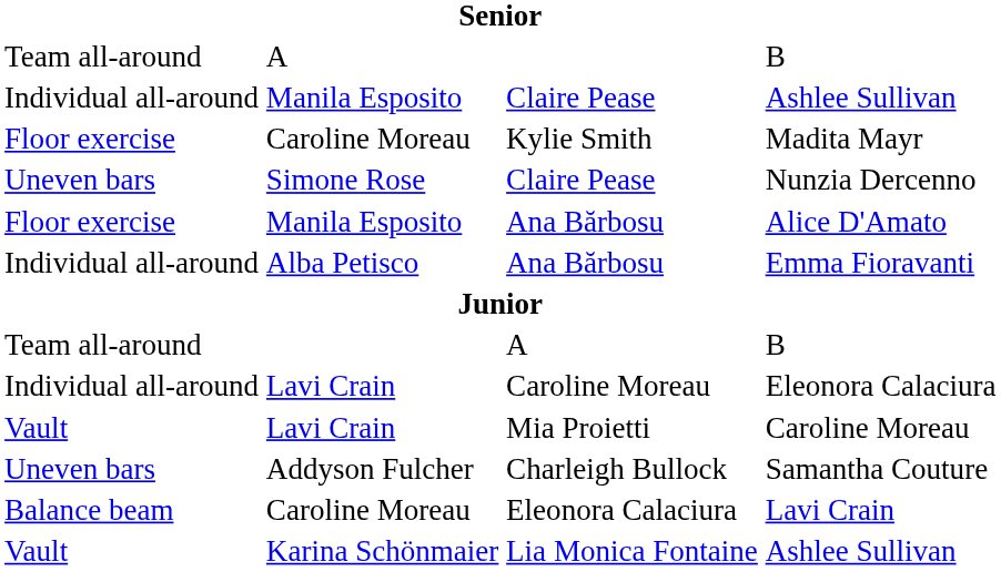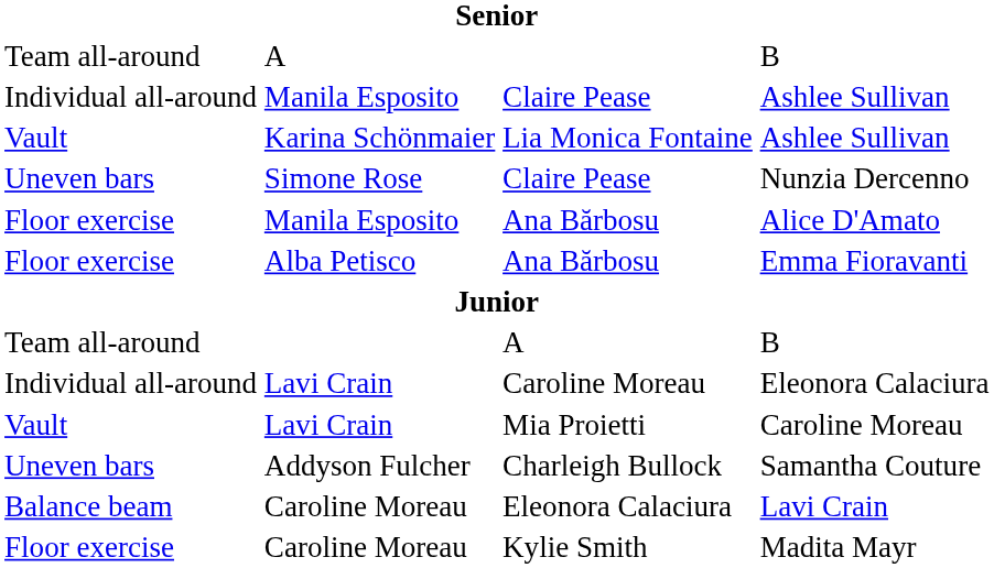 <table>
 <tr>
 <th colspan="4">Senior</th>
 </tr>
 <tr>
 <td>Team all-around</td>
 <td> A<br></td>
 <td><br></td>
 <td> B<br></td>
 </tr>
 <tr>
 <td>Individual all-around</td>
 <td> <a href='#'>Manila Esposito</a></td>
 <td> <a href='#'>Claire Pease</a></td>
 <td> <a href='#'>Ashlee Sullivan</a></td>
 </tr>
 <tr>
-<td><a href='#'>Floor exercise</a></td>
-<td> Caroline Moreau</td>
-<td> Kylie Smith</td>
-<td> Madita Mayr</td>
+<td><a href='#'>Vault</a></td>
+<td> <a href='#'>Karina Schönmaier</a></td>
+<td> <a href='#'>Lia Monica Fontaine</a></td>
+<td> <a href='#'>Ashlee Sullivan</a></td>
 </tr>
 <tr>
 <td><a href='#'>Uneven bars</a></td>
 <td> <a href='#'>Simone Rose</a></td>
 <td> <a href='#'>Claire Pease</a></td>
 <td> Nunzia Dercenno</td>
 </tr>
 <tr>
 <td><a href='#'>Floor exercise</a></td>
 <td> <a href='#'>Manila Esposito</a></td>
 <td> <a href='#'>Ana Bărbosu</a></td>
 <td> <a href='#'>Alice D'Amato</a></td>
 </tr>
 <tr>
-<td>Individual all-around</td>
+<td><a href='#'>Floor exercise</a></td>
 <td> <a href='#'>Alba Petisco</a></td>
 <td> <a href='#'>Ana Bărbosu</a></td>
 <td> <a href='#'>Emma Fioravanti</a></td>
 </tr>
 <tr>
 <th colspan="4">Junior</th>
 </tr>
 <tr>
 <td>Team all-around</td>
 <td><br></td>
 <td> A<br></td>
 <td> B<br></td>
 </tr>
 <tr>
 <td>Individual all-around</td>
 <td> <a href='#'>Lavi Crain</a></td>
 <td> Caroline Moreau</td>
 <td> Eleonora Calaciura</td>
 </tr>
 <tr>
 <td><a href='#'>Vault</a></td>
 <td> <a href='#'>Lavi Crain</a></td>
 <td> Mia Proietti</td>
 <td> Caroline Moreau</td>
 </tr>
 <tr>
 <td><a href='#'>Uneven bars</a></td>
 <td> Addyson Fulcher</td>
 <td> Charleigh Bullock</td>
 <td> Samantha Couture</td>
 </tr>
 <tr>
 <td><a href='#'>Balance beam</a></td>
 <td> Caroline Moreau</td>
 <td> Eleonora Calaciura</td>
 <td> <a href='#'>Lavi Crain</a></td>
 </tr>
 <tr>
-<td><a href='#'>Vault</a></td>
-<td> <a href='#'>Karina Schönmaier</a></td>
-<td> <a href='#'>Lia Monica Fontaine</a></td>
-<td> <a href='#'>Ashlee Sullivan</a></td>
+<td><a href='#'>Floor exercise</a></td>
+<td> Caroline Moreau</td>
+<td> Kylie Smith</td>
+<td> Madita Mayr</td>
 </tr>
 </table>
